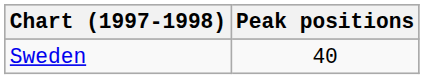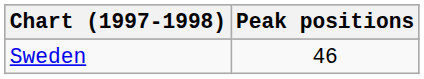 <table class="wikitable">
 <tr>
 <th align="left">Chart (1997-1998)</th>
 <th align="center">Peak positions</th>
 </tr>
 <tr>
 <td align="left"><a href='#'>Sweden</a></td>
-<td align="center">40</td>
+<td align="center">46</td>
 </tr>
 </table>
